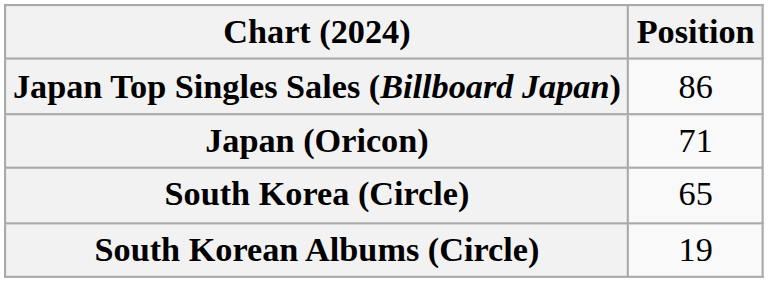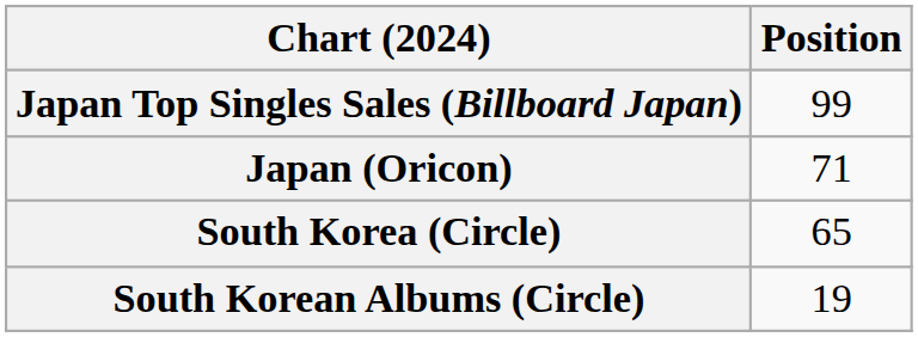 <table class="wikitable sortable plainrowheaders" style="text-align:center">
 <tr>
 <th scope="col">Chart (2024)</th>
 <th scope="col">Position</th>
 </tr>
 <tr>
 <th scope="row">Japan Top Singles Sales (<em>Billboard Japan</em>)</th>
-<td>86</td>
+<td>99</td>
 </tr>
 <tr>
 <th scope="row">Japan (Oricon)</th>
 <td>71</td>
 </tr>
 <tr>
 <th scope="row">South Korea (Circle)</th>
 <td>65</td>
 </tr>
 <tr>
 <th scope="row">South Korean Albums (Circle)</th>
 <td>19</td>
 </tr>
 </table>
